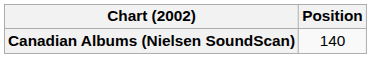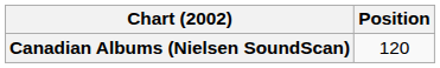 <table class="wikitable plainrowheaders">
 <tr>
 <th scope="col">Chart (2002)</th>
 <th scope="col">Position</th>
 </tr>
 <tr>
 <th scope="row">Canadian Albums (Nielsen SoundScan)</th>
-<td style="text-align:center;">140</td>
+<td style="text-align:center;">120</td>
 </tr>
 </table>
